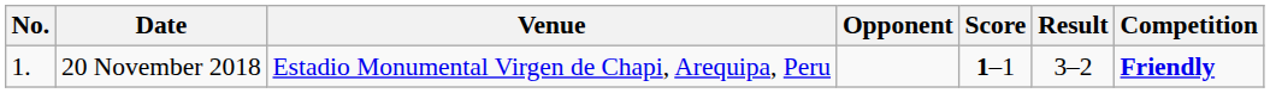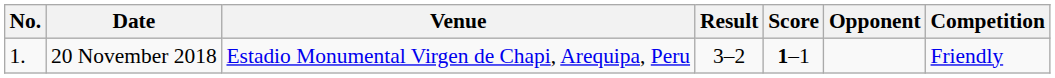 <table class="wikitable">
 <tr>
 <th>No.</th>
 <th>Date</th>
 <th>Venue</th>
+<th>Result</th>
+<th>Score</th>
 <th>Opponent</th>
-<th>Score</th>
-<th>Result</th>
 <th>Competition</th>
 </tr>
 <tr>
 <td>1.</td>
 <td>20 November 2018</td>
 <td><a href='#'>Estadio Monumental Virgen de Chapi</a>, <a href='#'>Arequipa</a>, <a href='#'>Peru</a></td>
+<td align=center>3–2</td>
+<td align=center><strong>1</strong>–1</td>
 <td></td>
-<td align=center><strong>1</strong>–1</td>
-<td align=center>3–2</td>
-<td><strong><a href='#'>Friendly</a></strong></td>
+<td><a href='#'>Friendly</a></td>
 </tr>
 </table>
